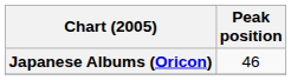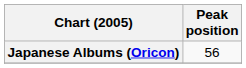 <table class="wikitable sortable plainrowheaders" style="text-align:center">
 <tr>
 <th scope="col">Chart (2005)</th>
 <th scope="col">Peak<br>position</th>
 </tr>
 <tr>
 <th scope="row">Japanese Albums (<a href='#'>Oricon</a>)</th>
-<td>46</td>
+<td>56</td>
 </tr>
 <tr>
 </tr>
 <tr>
 </tr>
 <tr>
 </tr>
 </table>
